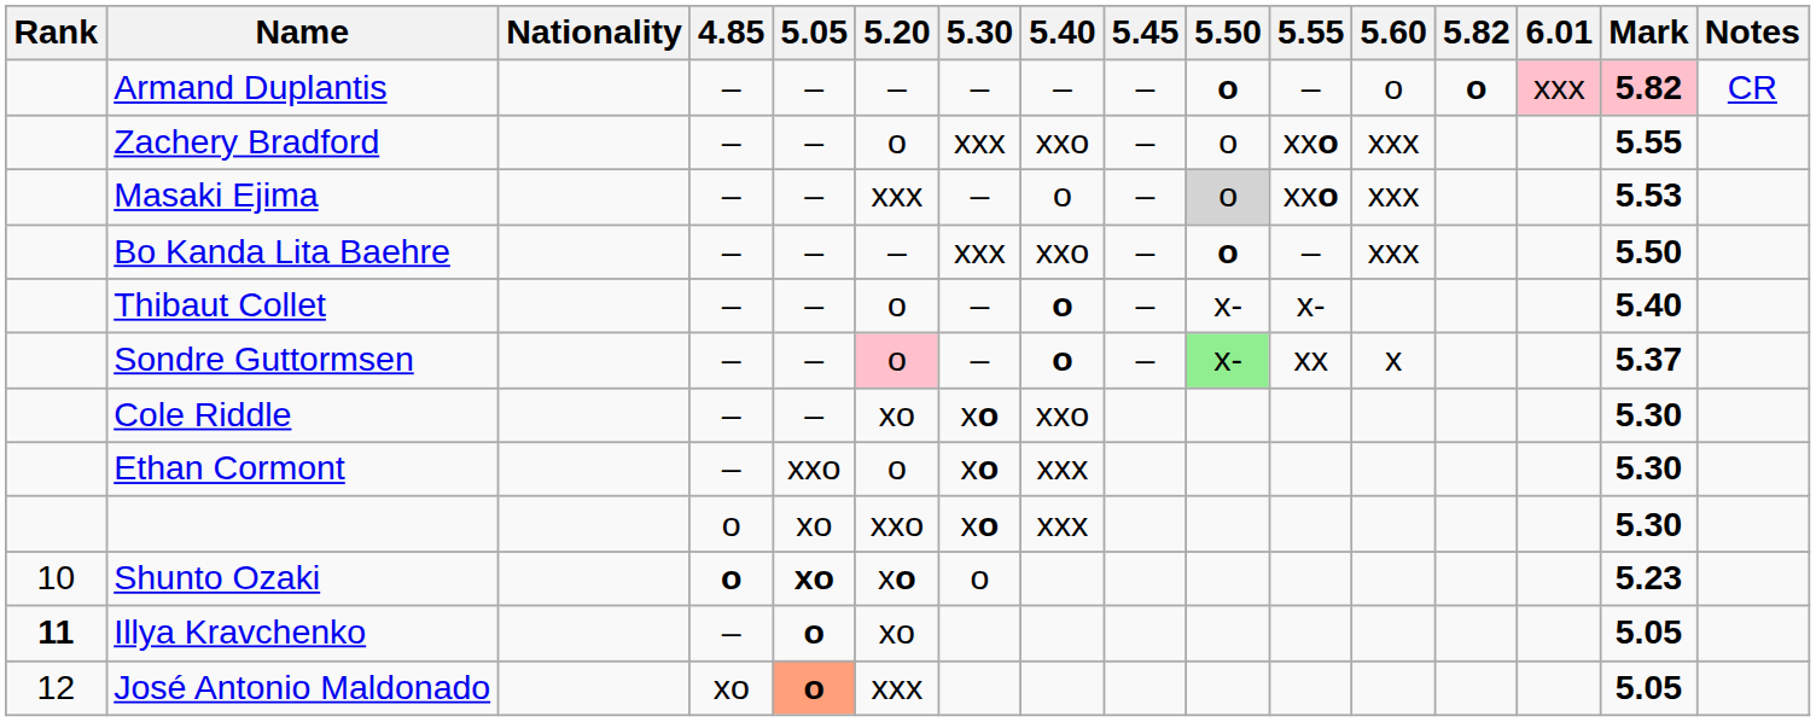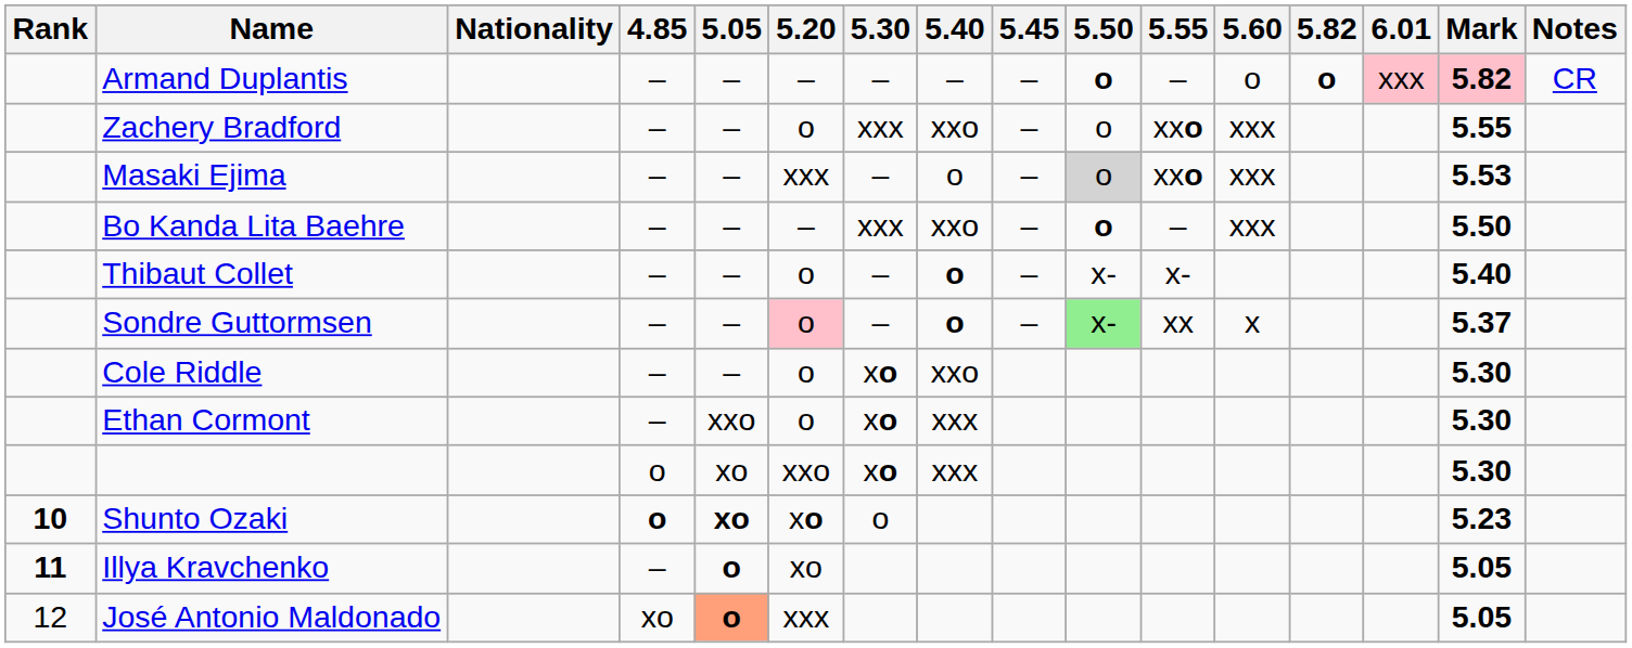 <table class="wikitable sortable" style="text-align:center">
 <tr>
 <th>Rank</th>
 <th>Name</th>
 <th>Nationality</th>
 <th>4.85</th>
 <th>5.05</th>
 <th>5.20</th>
 <th>5.30</th>
 <th>5.40</th>
 <th>5.45</th>
 <th>5.50</th>
 <th>5.55</th>
 <th>5.60</th>
 <th>5.82</th>
 <th>6.01</th>
 <th>Mark</th>
 <th>Notes</th>
 </tr>
 <tr>
 <td></td>
 <td align="left"><a href='#'>Armand Duplantis</a></td>
 <td align="left"></td>
 <td>–</td>
 <td>–</td>
 <td>–</td>
 <td>–</td>
 <td>–</td>
 <td>–</td>
 <td><strong>o</strong></td>
 <td>–</td>
 <td>o</td>
 <td><strong>o</strong></td>
 <td style="background: pink;">xxx</td>
 <td style="background: pink;"><strong>5.82</strong></td>
 <td><a href='#'>CR</a></td>
 </tr>
 <tr>
 <td></td>
 <td align="left"><a href='#'>Zachery Bradford</a></td>
 <td align="left"></td>
 <td>–</td>
 <td>–</td>
 <td>o</td>
 <td>xxx</td>
 <td>xxo</td>
 <td>–</td>
 <td>o</td>
 <td>xx<strong>o</strong></td>
 <td>xxx</td>
 <td></td>
 <td></td>
 <td><strong>5.55</strong></td>
 <td></td>
 </tr>
 <tr>
 <td></td>
 <td align="left"><a href='#'>Masaki Ejima</a></td>
 <td align="left"></td>
 <td>–</td>
 <td>–</td>
 <td>xxx</td>
 <td>–</td>
 <td>o</td>
 <td>–</td>
 <td style="background: lightgrey;">o</td>
 <td>xx<strong>o</strong></td>
 <td>xxx</td>
 <td></td>
 <td></td>
 <td><strong>5.53</strong></td>
 <td></td>
 </tr>
 <tr>
 <td></td>
 <td align="left"><a href='#'>Bo Kanda Lita Baehre</a></td>
 <td align="left"></td>
 <td>–</td>
 <td>–</td>
 <td>–</td>
 <td>xxx</td>
 <td>xxo</td>
 <td>–</td>
 <td><strong>o</strong></td>
 <td>–</td>
 <td>xxx</td>
 <td></td>
 <td></td>
 <td><strong>5.50</strong></td>
 <td></td>
 </tr>
 <tr>
 <td></td>
 <td align="left"><a href='#'>Thibaut Collet</a></td>
 <td align="left"></td>
 <td>–</td>
 <td>–</td>
 <td>o</td>
 <td>–</td>
 <td><strong>o</strong></td>
 <td>–</td>
 <td>x-</td>
 <td>x-</td>
 <td></td>
 <td></td>
 <td></td>
 <td><strong>5.40</strong></td>
 <td></td>
 </tr>
 <tr>
 <td></td>
 <td align="left"><a href='#'>Sondre Guttormsen</a></td>
 <td align="left"></td>
 <td>–</td>
 <td>–</td>
 <td style="background: pink;">o</td>
 <td>–</td>
 <td><strong>o</strong></td>
 <td>–</td>
 <td style="background: lightgreen;">x-</td>
 <td>xx</td>
 <td>x</td>
 <td></td>
 <td></td>
 <td><strong>5.37</strong></td>
 <td></td>
 </tr>
 <tr>
 <td></td>
 <td align="left"><a href='#'>Cole Riddle</a></td>
 <td align="left"></td>
 <td>–</td>
 <td>–</td>
-<td>xo</td>
+<td>o</td>
 <td>x<strong>o</strong></td>
 <td>xxo</td>
 <td></td>
 <td></td>
 <td></td>
 <td></td>
 <td></td>
 <td></td>
 <td><strong>5.30</strong></td>
 <td></td>
 </tr>
 <tr>
 <td></td>
 <td align="left"><a href='#'>Ethan Cormont</a></td>
 <td align="left"></td>
 <td>–</td>
 <td>xxo</td>
 <td>o</td>
 <td>x<strong>o</strong></td>
 <td>xxx</td>
 <td></td>
 <td></td>
 <td></td>
 <td></td>
 <td></td>
 <td></td>
 <td><strong>5.30</strong></td>
 <td></td>
 </tr>
 <tr>
 <td></td>
 <td align="left"></td>
 <td align="left"></td>
 <td>o</td>
 <td>xo</td>
 <td>xxo</td>
 <td>x<strong>o</strong></td>
 <td>xxx</td>
 <td></td>
 <td></td>
 <td></td>
 <td></td>
 <td></td>
 <td></td>
 <td><strong>5.30</strong></td>
 <td></td>
 </tr>
 <tr>
-<td>10</td>
+<td><strong>10</strong></td>
 <td align="left"><a href='#'>Shunto Ozaki</a></td>
 <td align="left"></td>
 <td><strong>o</strong></td>
 <td><strong>xo</strong></td>
 <td>x<strong>o</strong></td>
 <td>o</td>
 <td></td>
 <td></td>
 <td></td>
 <td></td>
 <td></td>
 <td></td>
 <td></td>
 <td><strong>5.23</strong></td>
 <td></td>
 </tr>
 <tr>
 <td><strong>11</strong></td>
 <td align="left"><a href='#'>Illya Kravchenko</a></td>
 <td align="left"></td>
 <td>–</td>
 <td><strong>o</strong></td>
 <td>xo</td>
 <td></td>
 <td></td>
 <td></td>
 <td></td>
 <td></td>
 <td></td>
 <td></td>
 <td></td>
 <td><strong>5.05</strong></td>
 <td></td>
 </tr>
 <tr>
 <td>12</td>
 <td align="left"><a href='#'>José Antonio Maldonado</a></td>
 <td align="left"></td>
 <td>xo</td>
 <td style="background: lightsalmon;"><strong>o</strong></td>
 <td>xxx</td>
 <td></td>
 <td></td>
 <td></td>
 <td></td>
 <td></td>
 <td></td>
 <td></td>
 <td></td>
 <td><strong>5.05</strong></td>
 <td></td>
 </tr>
 </table>
